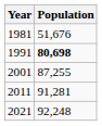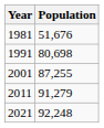 <table class=wikitable>
 <tr>
 <th>Year</th>
 <th>Population</th>
 </tr>
 <tr>
 <td>1981</td>
 <td>51,676</td>
 </tr>
 <tr>
 <td>1991</td>
-<td><strong>80,698</strong></td>
+<td>80,698</td>
 </tr>
 <tr>
 <td>2001</td>
 <td>87,255</td>
 </tr>
 <tr>
 <td>2011</td>
-<td>91,281</td>
+<td>91,279</td>
 </tr>
 <tr>
 <td>2021</td>
 <td>92,248</td>
 </tr>
 </table>
